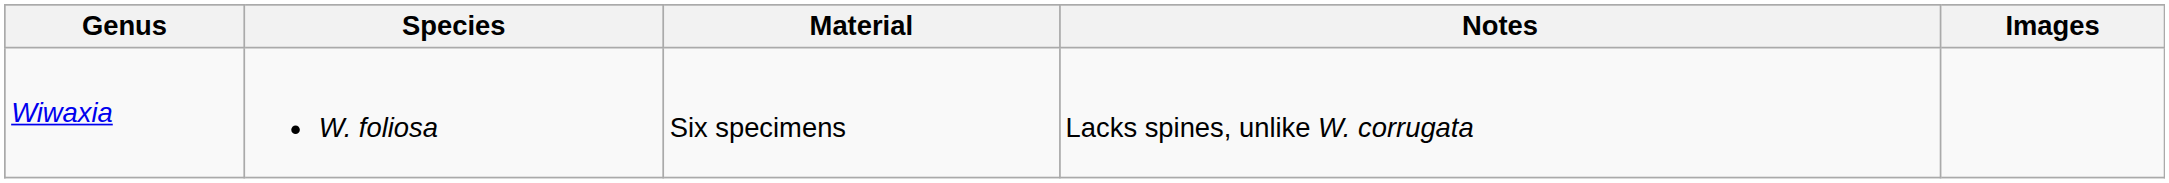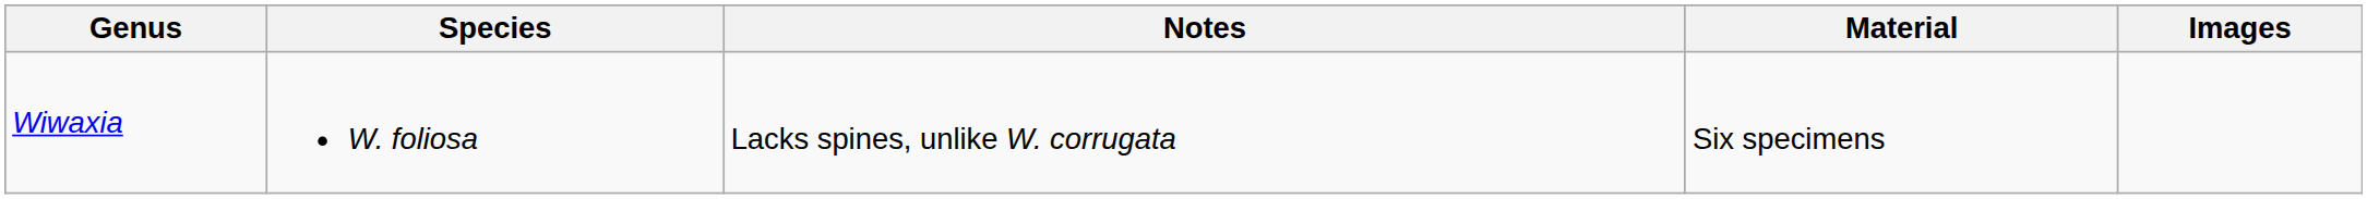 <table class="wikitable" style="margin:auto;width:100%;">
 <tr>
 <th>Genus</th>
 <th>Species</th>
+<th>Notes</th>
 <th>Material</th>
-<th>Notes</th>
 <th>Images</th>
 </tr>
 <tr>
 <td><em><a href='#'>Wiwaxia</a></em></td>
 <td><br><ul><li><em>W. foliosa</em></li></ul></td>
+<td><br>Lacks spines, unlike <em>W. corrugata</em></td>
 <td><br>Six specimens</td>
-<td><br>Lacks spines, unlike <em>W. corrugata</em></td>
 <td></td>
 </tr>
 </table>
